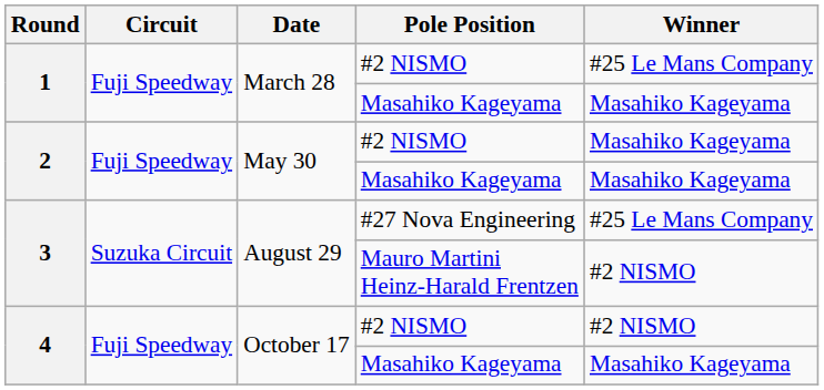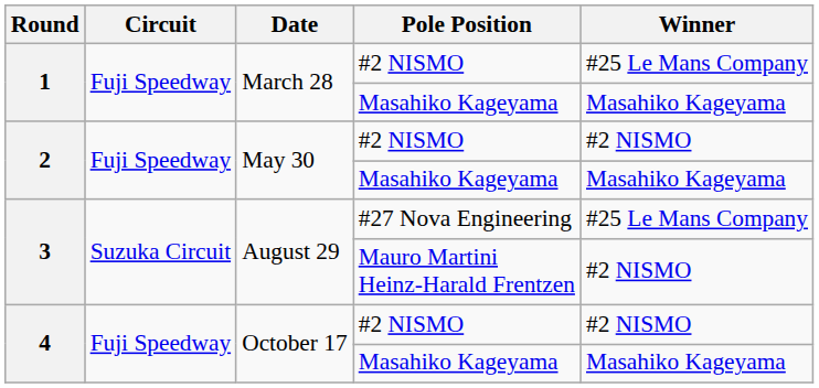 <table class="wikitable" style="font-size: 85%;">
 <tr>
 <th>Round</th>
 <th>Circuit</th>
 <th>Date</th>
 <th>Pole Position</th>
 <th>Winner</th>
 </tr>
 <tr>
 <th rowspan=2>1</th>
 <td rowspan=2> <a href='#'>Fuji Speedway</a></td>
 <td rowspan=2>March 28</td>
 <td>#2 <a href='#'>NISMO</a></td>
 <td>#25 <a href='#'>Le Mans Company</a></td>
 </tr>
 <tr>
 <td> <a href='#'>Masahiko Kageyama</a></td>
 <td> <a href='#'>Masahiko Kageyama</a></td>
 </tr>
 <tr>
 <th rowspan=2>2</th>
 <td rowspan=2> <a href='#'>Fuji Speedway</a></td>
 <td rowspan=2>May 30</td>
 <td>#2 <a href='#'>NISMO</a></td>
-<td> <a href='#'>Masahiko Kageyama</a></td>
+<td>#2 <a href='#'>NISMO</a></td>
 </tr>
 <tr>
 <td> <a href='#'>Masahiko Kageyama</a></td>
 <td> <a href='#'>Masahiko Kageyama</a></td>
 </tr>
 <tr>
 <th rowspan=2>3</th>
 <td rowspan=2> <a href='#'>Suzuka Circuit</a></td>
 <td rowspan=2>August 29</td>
 <td>#27 Nova Engineering</td>
 <td>#25 <a href='#'>Le Mans Company</a></td>
 </tr>
 <tr>
 <td> <a href='#'>Mauro Martini</a><br> <a href='#'>Heinz-Harald Frentzen</a></td>
 <td>#2 <a href='#'>NISMO</a></td>
 </tr>
 <tr>
 <th rowspan=2>4</th>
 <td rowspan=2> <a href='#'>Fuji Speedway</a></td>
 <td rowspan=2>October 17</td>
 <td>#2 <a href='#'>NISMO</a></td>
 <td>#2 <a href='#'>NISMO</a></td>
 </tr>
 <tr>
 <td> <a href='#'>Masahiko Kageyama</a></td>
 <td> <a href='#'>Masahiko Kageyama</a></td>
 </tr>
 </table>
